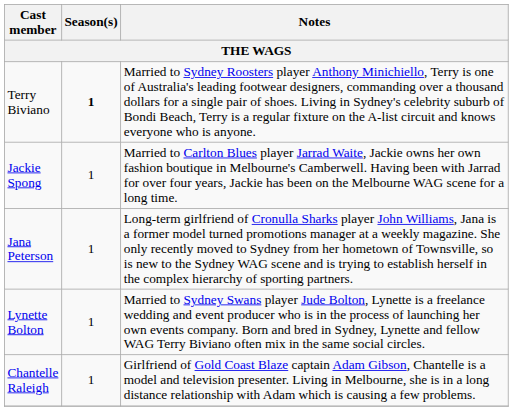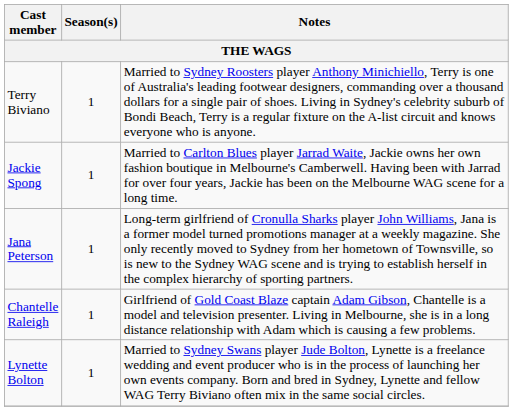 <table class="wikitable">
 <tr>
 <th>Cast member</th>
 <th>Season(s)</th>
 <th width="80%">Notes</th>
 </tr>
 <tr>
 <th colspan="3">THE WAGS</th>
 </tr>
 <tr>
 <td>Terry Biviano</td>
-<td align="center"><strong>1</strong></td>
+<td align="center">1</td>
 <td>Married to <a href='#'>Sydney Roosters</a> player <a href='#'>Anthony Minichiello</a>, Terry is one of Australia's leading footwear designers, commanding over a thousand dollars for a single pair of shoes. Living in Sydney's celebrity suburb of Bondi Beach, Terry is a regular fixture on the A-list circuit and knows everyone who is anyone.</td>
 </tr>
 <tr>
 <td><a href='#'>Jackie Spong</a></td>
 <td align="center">1</td>
 <td>Married to <a href='#'>Carlton Blues</a> player <a href='#'>Jarrad Waite</a>, Jackie owns her own fashion boutique in Melbourne's Camberwell. Having been with Jarrad for over four years, Jackie has been on the Melbourne WAG scene for a long time.</td>
 </tr>
 <tr>
 <td><a href='#'>Jana Peterson</a></td>
 <td align="center">1</td>
 <td>Long-term girlfriend of <a href='#'>Cronulla Sharks</a> player <a href='#'>John Williams</a>, Jana is a former model turned promotions manager at a weekly magazine. She only recently moved to Sydney from her hometown of Townsville, so is new to the Sydney WAG scene and is trying to establish herself in the complex hierarchy of sporting partners.</td>
 </tr>
 <tr>
+<td><a href='#'>Chantelle Raleigh</a></td>
+<td align="center">1</td>
+<td>Girlfriend of <a href='#'>Gold Coast Blaze</a> captain <a href='#'>Adam Gibson</a>, Chantelle is a model and television presenter. Living in Melbourne, she is in a long distance relationship with Adam which is causing a few problems.</td>
+</tr>
+<tr>
 <td><a href='#'>Lynette Bolton</a></td>
 <td align="center">1</td>
 <td>Married to <a href='#'>Sydney Swans</a> player <a href='#'>Jude Bolton</a>, Lynette is a freelance wedding and event producer who is in the process of launching her own events company. Born and bred in Sydney, Lynette and fellow WAG Terry Biviano often mix in the same social circles.</td>
 </tr>
 <tr>
-<td><a href='#'>Chantelle Raleigh</a></td>
-<td align="center">1</td>
-<td>Girlfriend of <a href='#'>Gold Coast Blaze</a> captain <a href='#'>Adam Gibson</a>, Chantelle is a model and television presenter. Living in Melbourne, she is in a long distance relationship with Adam which is causing a few problems.</td>
-</tr>
-<tr>
 </tr>
 </table>
